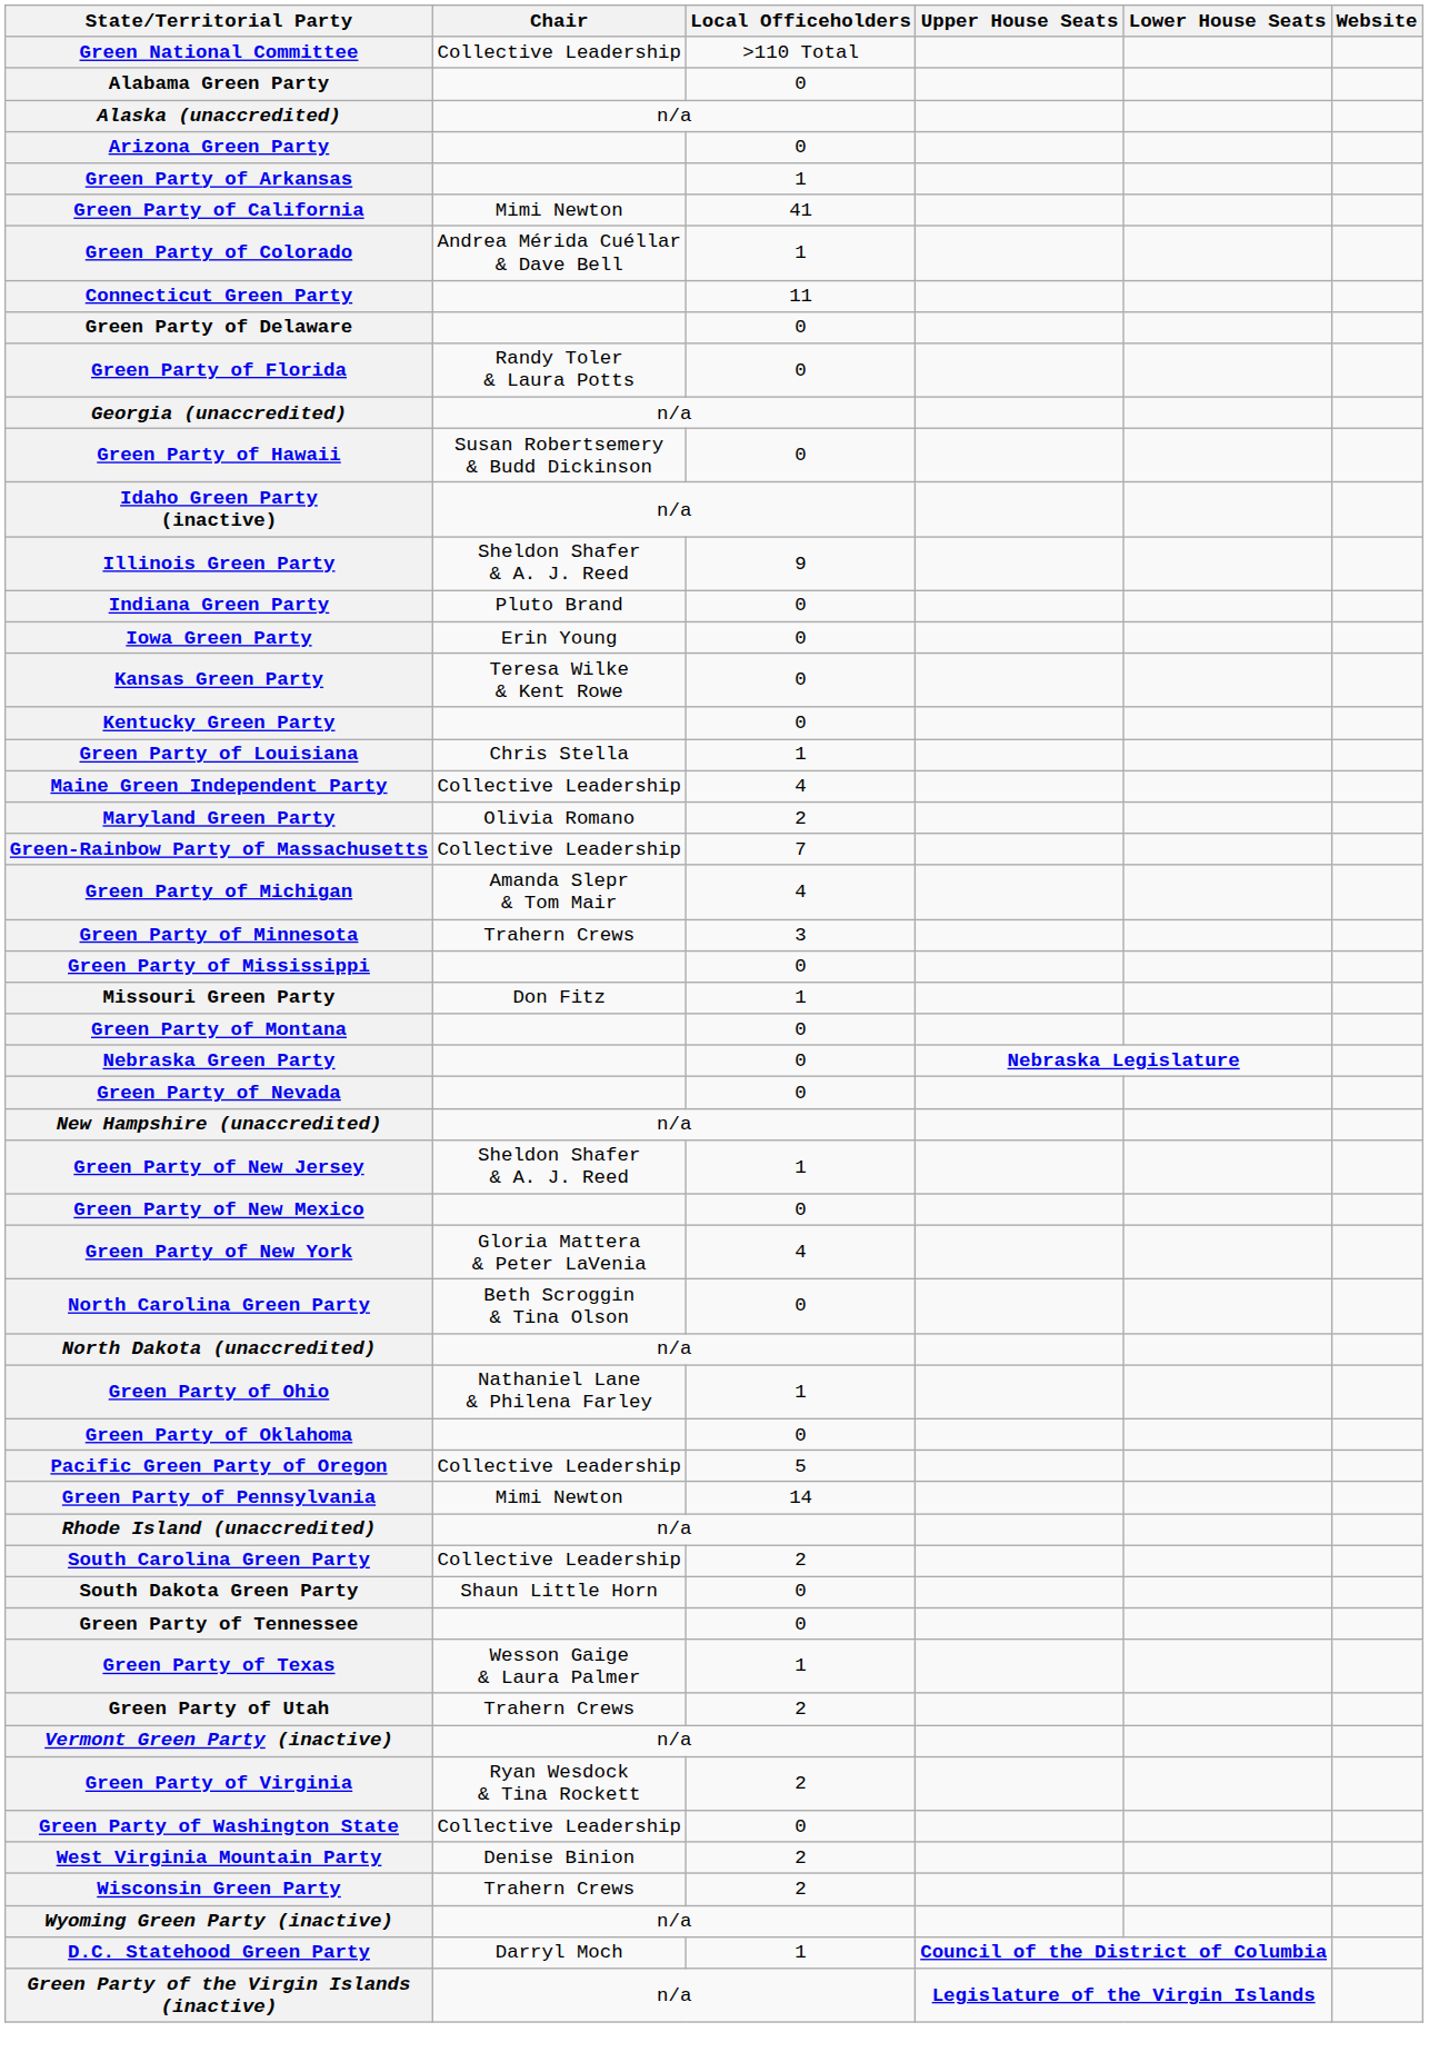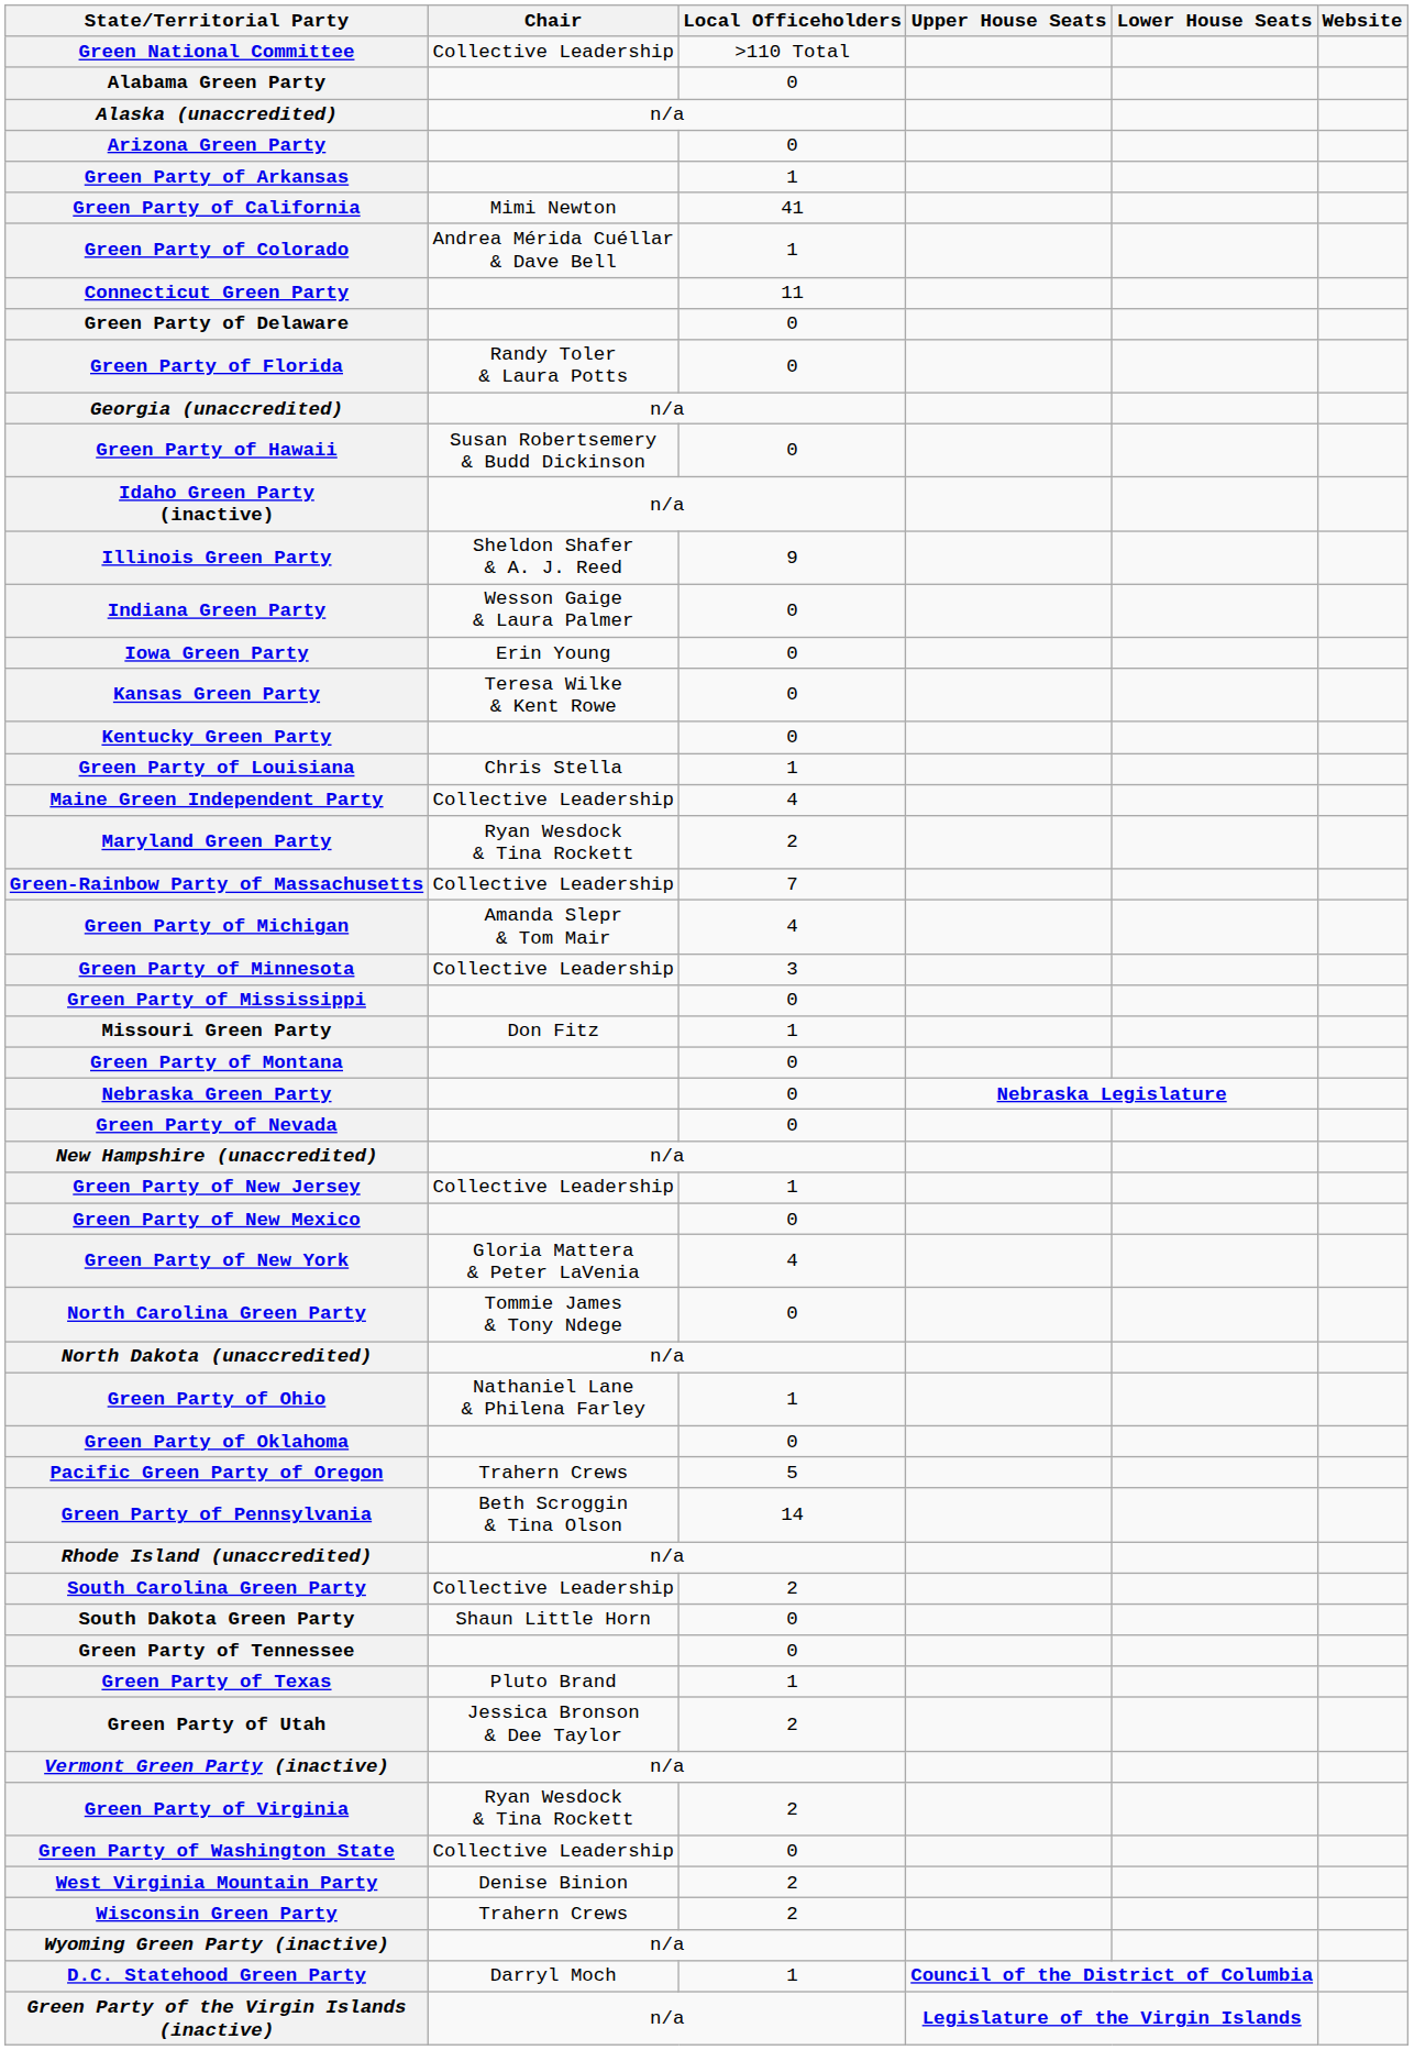 <table class="wikitable sortable plainrowheaders" style="text-align:center;">
 <tr>
 <th scope="col">State/Territorial Party</th>
 <th scope="col">Chair</th>
 <th scope="col">Local Officeholders</th>
 <th scope="col">Upper House Seats</th>
 <th scope="col">Lower House Seats</th>
 <th scope="col">Website</th>
 </tr>
 <tr>
 <th scope="row"><a href='#'>Green National Committee</a></th>
 <td>Collective Leadership</td>
 <td>>110 Total</td>
 <td></td>
 <td></td>
 <td></td>
 </tr>
 <tr>
 <th scope="row">Alabama Green Party</th>
 <td></td>
 <td>0</td>
 <td></td>
 <td></td>
 <td></td>
 </tr>
 <tr>
 <th scope="row"><em>Alaska (unaccredited)</em></th>
 <td colspan="2">n/a</td>
 <td></td>
 <td></td>
 <td></td>
 </tr>
 <tr>
 <th scope="row"><a href='#'>Arizona Green Party</a></th>
 <td></td>
 <td>0</td>
 <td></td>
 <td></td>
 <td></td>
 </tr>
 <tr>
 <th scope="row"><a href='#'>Green Party of Arkansas</a></th>
 <td></td>
 <td>1</td>
 <td></td>
 <td></td>
 <td></td>
 </tr>
 <tr>
 <th scope="row"><a href='#'>Green Party of California</a></th>
 <td>Mimi Newton</td>
 <td>41</td>
 <td></td>
 <td></td>
 <td></td>
 </tr>
 <tr>
 <th scope="row"><a href='#'>Green Party of Colorado</a></th>
 <td>Andrea Mérida Cuéllar<br>& Dave Bell</td>
 <td>1</td>
 <td></td>
 <td></td>
 <td></td>
 </tr>
 <tr>
 <th scope="row"><a href='#'>Connecticut Green Party</a></th>
 <td></td>
 <td>11</td>
 <td></td>
 <td></td>
 <td></td>
 </tr>
 <tr>
 <th scope="row">Green Party of Delaware</th>
 <td></td>
 <td>0</td>
 <td></td>
 <td></td>
 <td></td>
 </tr>
 <tr>
 <th scope="row"><a href='#'>Green Party of Florida</a></th>
 <td>Randy Toler<br>& Laura Potts</td>
 <td>0</td>
 <td></td>
 <td></td>
 <td></td>
 </tr>
 <tr>
 <th scope="row"><em>Georgia (unaccredited)</em></th>
 <td colspan="2">n/a</td>
 <td></td>
 <td></td>
 <td></td>
 </tr>
 <tr>
 <th scope="row"><a href='#'>Green Party of Hawaii</a></th>
 <td>Susan Robertsemery<br>& Budd Dickinson</td>
 <td>0</td>
 <td></td>
 <td></td>
 <td></td>
 </tr>
 <tr>
 <th scope="row"><a href='#'>Idaho Green Party</a><br>(inactive)</th>
 <td colspan="2">n/a</td>
 <td></td>
 <td></td>
 <td></td>
 </tr>
 <tr>
 <th scope="row"><a href='#'>Illinois Green Party</a></th>
 <td>Sheldon Shafer<br>& A. J. Reed</td>
 <td>9</td>
 <td></td>
 <td></td>
 <td></td>
 </tr>
 <tr>
 <th scope="row"><a href='#'>Indiana Green Party</a></th>
-<td>Pluto Brand</td>
+<td>Wesson Gaige<br>& Laura Palmer</td>
 <td>0</td>
 <td></td>
 <td></td>
 <td></td>
 </tr>
 <tr>
 <th scope="row"><a href='#'>Iowa Green Party</a></th>
 <td>Erin Young</td>
 <td>0</td>
 <td></td>
 <td></td>
 <td></td>
 </tr>
 <tr>
 <th scope="row"><a href='#'>Kansas Green Party</a></th>
 <td>Teresa Wilke<br>& Kent Rowe</td>
 <td>0</td>
 <td></td>
 <td></td>
 <td></td>
 </tr>
 <tr>
 <th scope="row"><a href='#'>Kentucky Green Party</a></th>
 <td></td>
 <td>0</td>
 <td></td>
 <td></td>
 <td></td>
 </tr>
 <tr>
 <th scope="row"><a href='#'>Green Party of Louisiana</a></th>
 <td>Chris Stella</td>
 <td>1</td>
 <td></td>
 <td></td>
 <td></td>
 </tr>
 <tr>
 <th scope="row"><a href='#'>Maine Green Independent Party</a></th>
 <td>Collective Leadership</td>
 <td>4</td>
 <td></td>
 <td></td>
 <td></td>
 </tr>
 <tr>
 <th scope="row"><a href='#'>Maryland Green Party</a></th>
-<td>Olivia Romano</td>
+<td>Ryan Wesdock<br>& Tina Rockett</td>
 <td>2</td>
 <td></td>
 <td></td>
 <td></td>
 </tr>
 <tr>
 <th scope="row"><a href='#'>Green-Rainbow Party of Massachusetts</a></th>
 <td>Collective Leadership</td>
 <td>7</td>
 <td></td>
 <td></td>
 <td></td>
 </tr>
 <tr>
 <th scope="row"><a href='#'>Green Party of Michigan</a></th>
 <td>Amanda Slepr<br>& Tom Mair</td>
 <td>4</td>
 <td></td>
 <td></td>
 <td></td>
 </tr>
 <tr>
 <th scope="row"><a href='#'>Green Party of Minnesota</a></th>
-<td>Trahern Crews</td>
+<td>Collective Leadership</td>
 <td>3</td>
 <td></td>
 <td></td>
 <td></td>
 </tr>
 <tr>
 <th scope="row"><a href='#'>Green Party of Mississippi</a></th>
 <td></td>
 <td>0</td>
 <td></td>
 <td></td>
 <td></td>
 </tr>
 <tr>
 <th scope="row">Missouri Green Party</th>
 <td>Don Fitz</td>
 <td>1</td>
 <td></td>
 <td></td>
 <td></td>
 </tr>
 <tr>
 <th scope="row"><a href='#'>Green Party of Montana</a></th>
 <td></td>
 <td>0</td>
 <td></td>
 <td></td>
 <td></td>
 </tr>
 <tr>
 <th scope="row"><a href='#'>Nebraska Green Party</a></th>
 <td></td>
 <td>0</td>
 <td colspan="2"><strong><a href='#'>Nebraska Legislature</a></strong><br></td>
 <td></td>
 </tr>
 <tr>
 <th scope="row"><a href='#'>Green Party of Nevada</a></th>
 <td></td>
 <td>0</td>
 <td></td>
 <td></td>
 <td></td>
 </tr>
 <tr>
 <th scope="row"><em>New Hampshire (unaccredited)</em></th>
 <td colspan="2">n/a</td>
 <td></td>
 <td></td>
 <td></td>
 </tr>
 <tr>
 <th scope="row"><a href='#'>Green Party of New Jersey</a></th>
-<td>Sheldon Shafer<br>& A. J. Reed</td>
+<td>Collective Leadership</td>
 <td>1</td>
 <td></td>
 <td></td>
 <td></td>
 </tr>
 <tr>
 <th scope="row"><a href='#'>Green Party of New Mexico</a></th>
 <td></td>
 <td>0</td>
 <td></td>
 <td></td>
 <td></td>
 </tr>
 <tr>
 <th scope="row"><a href='#'>Green Party of New York</a></th>
 <td>Gloria Mattera<br>& Peter LaVenia</td>
 <td>4</td>
 <td></td>
 <td></td>
 <td></td>
 </tr>
 <tr>
 <th scope="row"><a href='#'>North Carolina Green Party</a></th>
-<td>Beth Scroggin<br>& Tina Olson</td>
+<td>Tommie James<br>& Tony Ndege</td>
 <td>0</td>
 <td></td>
 <td></td>
 <td></td>
 </tr>
 <tr>
 <th scope="row"><em>North Dakota (unaccredited)</em></th>
 <td colspan="2">n/a</td>
 <td></td>
 <td></td>
 <td></td>
 </tr>
 <tr>
 <th scope="row"><a href='#'>Green Party of Ohio</a></th>
 <td>Nathaniel Lane<br>& Philena Farley</td>
 <td>1</td>
 <td></td>
 <td></td>
 <td></td>
 </tr>
 <tr>
 <th scope="row"><a href='#'>Green Party of Oklahoma</a></th>
 <td></td>
 <td>0</td>
 <td></td>
 <td></td>
 <td></td>
 </tr>
 <tr>
 <th scope="row"><a href='#'>Pacific Green Party of Oregon</a></th>
-<td>Collective Leadership</td>
+<td>Trahern Crews</td>
 <td>5</td>
 <td></td>
 <td></td>
 <td></td>
 </tr>
 <tr>
 <th scope="row"><a href='#'>Green Party of Pennsylvania</a></th>
-<td>Mimi Newton</td>
+<td>Beth Scroggin<br>& Tina Olson</td>
 <td>14</td>
 <td></td>
 <td></td>
 <td></td>
 </tr>
 <tr>
 <th scope="row"><em>Rhode Island (unaccredited)</em></th>
 <td colspan="2">n/a</td>
 <td></td>
 <td></td>
 <td></td>
 </tr>
 <tr>
 <th scope="row"><a href='#'>South Carolina Green Party</a></th>
 <td>Collective Leadership</td>
 <td>2</td>
 <td></td>
 <td></td>
 <td></td>
 </tr>
 <tr>
 <th scope="row">South Dakota Green Party</th>
 <td>Shaun Little Horn</td>
 <td>0</td>
 <td></td>
 <td></td>
 <td></td>
 </tr>
 <tr>
 <th scope="row">Green Party of Tennessee</th>
 <td></td>
 <td>0</td>
 <td></td>
 <td></td>
 <td></td>
 </tr>
 <tr>
 <th scope="row"><a href='#'>Green Party of Texas</a></th>
-<td>Wesson Gaige<br>& Laura Palmer</td>
+<td>Pluto Brand</td>
 <td>1</td>
 <td></td>
 <td></td>
 <td></td>
 </tr>
 <tr>
 <th scope="row">Green Party of Utah</th>
-<td>Trahern Crews</td>
+<td>Jessica Bronson<br>& Dee Taylor</td>
 <td>2</td>
 <td></td>
 <td></td>
 <td></td>
 </tr>
 <tr>
 <th scope="row"><em><a href='#'>Vermont Green Party</a> (inactive)</em></th>
 <td colspan="2">n/a</td>
 <td></td>
 <td></td>
 <td></td>
 </tr>
 <tr>
 <th scope="row"><a href='#'>Green Party of Virginia</a></th>
 <td>Ryan Wesdock<br>& Tina Rockett</td>
 <td>2</td>
 <td></td>
 <td></td>
 <td></td>
 </tr>
 <tr>
 <th scope="row"><a href='#'>Green Party of Washington State</a></th>
 <td>Collective Leadership</td>
 <td>0</td>
 <td></td>
 <td></td>
 <td></td>
 </tr>
 <tr>
 <th scope="row"><a href='#'>West Virginia Mountain Party</a></th>
 <td>Denise Binion</td>
 <td>2</td>
 <td></td>
 <td></td>
 <td></td>
 </tr>
 <tr>
 <th scope="row"><a href='#'>Wisconsin Green Party</a></th>
 <td>Trahern Crews</td>
 <td>2</td>
 <td></td>
 <td></td>
 <td></td>
 </tr>
 <tr>
 <th scope="row"><em>Wyoming Green Party (inactive)</em></th>
 <td colspan="2">n/a</td>
 <td></td>
 <td></td>
 <td></td>
 </tr>
 <tr>
 <th scope="row"><a href='#'>D.C. Statehood Green Party</a></th>
 <td>Darryl Moch</td>
 <td>1</td>
 <td colspan="2"><strong><a href='#'>Council of the District of Columbia</a></strong><br></td>
 <td></td>
 </tr>
 <tr>
 <th scope="row"><em>Green Party of the Virgin Islands<br>(inactive)</em></th>
 <td colspan="2">n/a</td>
 <td colspan="2"><strong><a href='#'>Legislature of the Virgin Islands</a></strong><br></td>
 <td></td>
 </tr>
 </table>
